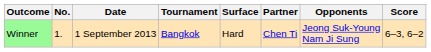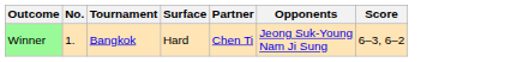 <table class=wikitable>
 <tr>
 <th>Outcome</th>
 <th>No.</th>
-<th>Date</th>
 <th>Tournament</th>
 <th>Surface</th>
 <th>Partner</th>
 <th>Opponents</th>
 <th>Score</th>
 </tr>
 <tr bgcolor=moccasin>
 <td style="background:#98FB98">Winner</td>
 <td>1.</td>
-<td>1 September 2013</td>
 <td> <a href='#'>Bangkok</a></td>
 <td>Hard</td>
 <td> <a href='#'>Chen Ti</a></td>
 <td> <a href='#'>Jeong Suk-Young</a><br> <a href='#'>Nam Ji Sung</a></td>
 <td>6–3, 6–2</td>
 </tr>
 </table>
